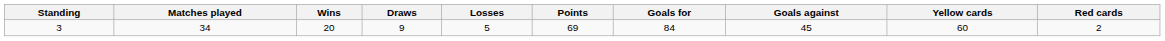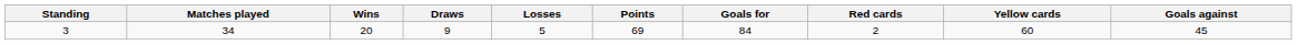 <table class="wikitable" style="width:100%; font-size:85%;">
 <tr>
 <th align=center>Standing</th>
 <th align=center>Matches played</th>
 <th align=center>Wins</th>
 <th align=center>Draws</th>
 <th align=center>Losses</th>
 <th align=center>Points</th>
 <th align=center>Goals for<br></th>
+<th align=center>Red cards<br> </th>
+<th align=center>Yellow cards<br></th>
 <th align=center>Goals against<br></th>
-<th align=center>Yellow cards<br></th>
-<th align=center>Red cards<br> </th>
 </tr>
 <tr>
 <td align=center>3</td>
 <td align=center>34</td>
 <td align=center>20</td>
 <td align=center>9</td>
 <td align=center>5</td>
 <td align=center>69</td>
 <td align=center>84</td>
+<td align=center>2</td>
+<td align=center>60</td>
 <td align=center>45</td>
-<td align=center>60</td>
-<td align=center>2</td>
 </tr>
 </table>
